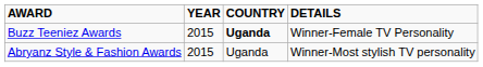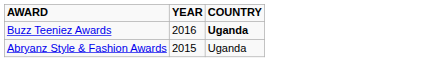 <table class="wikitable">
 <tr>
 <td><strong>AWARD</strong></td>
 <td><strong>YEAR</strong></td>
 <td><strong>COUNTRY</strong></td>
-<td><strong>DETAILS</strong></td>
 </tr>
 <tr>
 <td><a href='#'>Buzz Teeniez Awards</a></td>
-<td>2015</td>
+<td>2016</td>
 <td><strong>Uganda</strong></td>
-<td>Winner-Female TV Personality</td>
 </tr>
 <tr>
 <td><a href='#'>Abryanz Style & Fashion Awards</a></td>
 <td>2015</td>
 <td>Uganda</td>
-<td>Winner-Most stylish TV personality</td>
 </tr>
 </table>
